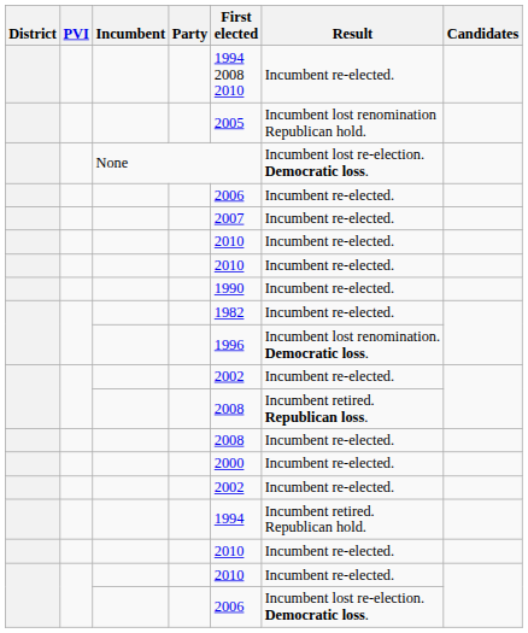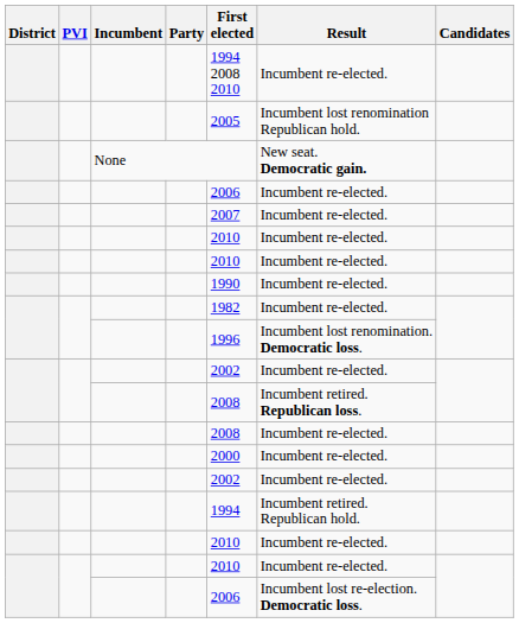 <table class="wikitable sortable">
 <tr valign=bottom>
 <th>District</th>
 <th><a href='#'>PVI</a></th>
 <th>Incumbent</th>
 <th>Party</th>
 <th>First<br>elected</th>
 <th>Result</th>
 <th>Candidates</th>
 </tr>
 <tr>
 <th></th>
 <td></td>
 <td></td>
 <td></td>
 <td><a href='#'>1994</a><br>2008 <br><a href='#'>2010</a></td>
 <td>Incumbent re-elected.</td>
 <td nowrap></td>
 </tr>
 <tr>
 <th></th>
 <td></td>
 <td></td>
 <td></td>
 <td><a href='#'>2005 </a></td>
 <td>Incumbent lost renomination<br>Republican hold.</td>
 <td nowrap></td>
 </tr>
 <tr>
 <th></th>
 <td></td>
 <td colspan=3 data-sort-value="ZZZ">None </td>
-<td>Incumbent lost re-election.<br><strong>Democratic loss</strong>.</td>
+<td>New seat.<br><strong>Democratic gain.</strong></td>
 <td nowrap></td>
 </tr>
 <tr>
 <th></th>
 <td></td>
 <td></td>
 <td></td>
 <td><a href='#'>2006</a></td>
 <td>Incumbent re-elected.</td>
 <td nowrap></td>
 </tr>
 <tr>
 <th></th>
 <td></td>
 <td></td>
 <td></td>
 <td><a href='#'>2007 </a></td>
 <td>Incumbent re-elected.</td>
 <td nowrap></td>
 </tr>
 <tr>
 <th></th>
 <td></td>
 <td></td>
 <td></td>
 <td><a href='#'>2010</a></td>
 <td>Incumbent re-elected.</td>
 <td nowrap></td>
 </tr>
 <tr>
 <th></th>
 <td></td>
 <td><br></td>
 <td></td>
 <td><a href='#'>2010</a></td>
 <td>Incumbent re-elected.</td>
 <td nowrap></td>
 </tr>
 <tr>
 <th></th>
 <td></td>
 <td></td>
 <td></td>
 <td><a href='#'>1990</a></td>
 <td>Incumbent re-elected.</td>
 <td nowrap></td>
 </tr>
 <tr>
 <th rowspan=2></th>
 <td rowspan=2 ></td>
 <td></td>
 <td></td>
 <td><a href='#'>1982</a></td>
 <td>Incumbent re-elected.</td>
 <td rowspan=2 nowrap></td>
 </tr>
 <tr>
 <td><br></td>
 <td></td>
 <td><a href='#'>1996</a></td>
 <td>Incumbent lost renomination.<br><strong>Democratic loss</strong>.</td>
 </tr>
 <tr>
 <th rowspan=2></th>
 <td rowspan=2 ></td>
 <td><br></td>
 <td></td>
 <td><a href='#'>2002</a></td>
 <td>Incumbent re-elected.</td>
 <td rowspan=2 nowrap></td>
 </tr>
 <tr>
 <td><br></td>
 <td></td>
 <td><a href='#'>2008</a></td>
 <td>Incumbent retired.<br><strong>Republican loss</strong>.</td>
 </tr>
 <tr>
 <th></th>
 <td></td>
 <td></td>
 <td></td>
 <td><a href='#'>2008</a></td>
 <td>Incumbent re-elected.</td>
 <td nowrap></td>
 </tr>
 <tr>
 <th></th>
 <td></td>
 <td></td>
 <td></td>
 <td><a href='#'>2000</a></td>
 <td>Incumbent re-elected.</td>
 <td nowrap></td>
 </tr>
 <tr>
 <th></th>
 <td></td>
 <td><br></td>
 <td></td>
 <td><a href='#'>2002</a></td>
 <td>Incumbent re-elected.</td>
 <td nowrap></td>
 </tr>
 <tr>
 <th></th>
 <td></td>
 <td></td>
 <td></td>
 <td><a href='#'>1994</a></td>
 <td>Incumbent retired.<br>Republican hold.</td>
 <td nowrap></td>
 </tr>
 <tr>
 <th></th>
 <td></td>
 <td></td>
 <td></td>
 <td><a href='#'>2010</a></td>
 <td>Incumbent re-elected.</td>
 <td nowrap></td>
 </tr>
 <tr>
 <th rowspan=2></th>
 <td rowspan=2 ></td>
 <td></td>
 <td></td>
 <td><a href='#'>2010</a></td>
 <td>Incumbent re-elected.</td>
 <td rowspan=2 nowrap></td>
 </tr>
 <tr>
 <td><br></td>
 <td></td>
 <td><a href='#'>2006</a></td>
 <td>Incumbent lost re-election.<br><strong>Democratic loss</strong>.</td>
 </tr>
 </table>
